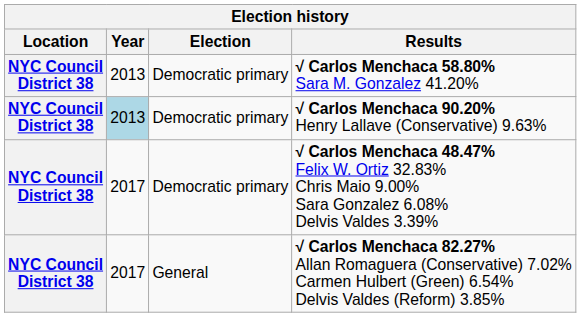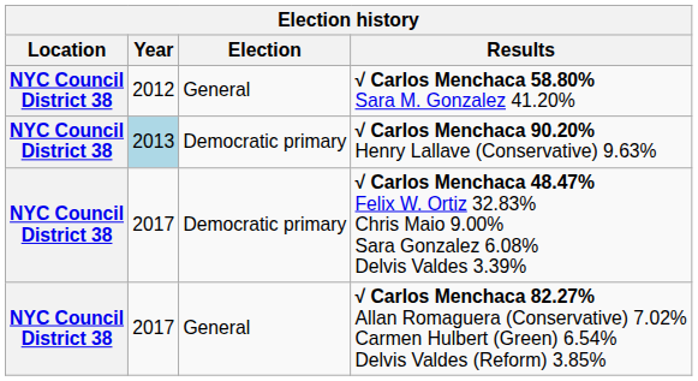 <table class="wikitable collapsible">
 <tr valign=bottom>
 <th colspan=4>Election history</th>
 </tr>
 <tr valign=bottom>
 <th>Location</th>
 <th>Year</th>
 <th>Election</th>
 <th>Results</th>
 </tr>
 <tr>
 <th><a href='#'>NYC Council<br>District 38</a></th>
-<td>2013</td>
-<td>Democratic primary</td>
+<td>2012</td>
+<td>General</td>
 <td><strong>√ Carlos Menchaca 58.80%</strong><br><a href='#'>Sara M. Gonzalez</a> 41.20%</td>
 </tr>
 <tr>
 <th><a href='#'>NYC Council<br>District 38</a></th>
 <td style="background: lightblue;">2013</td>
 <td>Democratic primary</td>
 <td><strong>√ Carlos Menchaca 90.20%</strong><br>Henry Lallave (Conservative) 9.63%</td>
 </tr>
 <tr>
 <th><a href='#'>NYC Council<br>District 38</a></th>
 <td>2017</td>
 <td>Democratic primary</td>
 <td><strong>√ Carlos Menchaca 48.47%</strong><br><a href='#'>Felix W. Ortiz</a> 32.83%<br>Chris Maio 9.00%<br>Sara Gonzalez 6.08%<br>Delvis Valdes 3.39%</td>
 </tr>
 <tr>
 <th><a href='#'>NYC Council<br>District 38</a></th>
 <td>2017</td>
 <td>General</td>
 <td><strong>√ Carlos Menchaca 82.27%</strong><br>Allan Romaguera (Conservative) 7.02%<br>Carmen Hulbert (Green) 6.54%<br>Delvis Valdes (Reform) 3.85%</td>
 </tr>
 </table>
